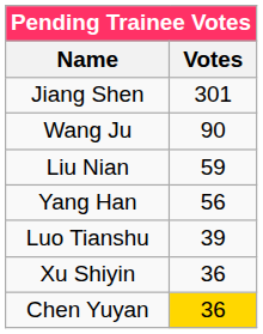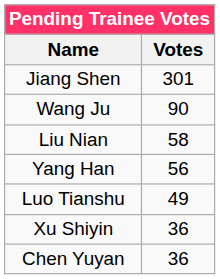 <table class="wikitable mw-collapsible mw-collapsed" style="text-align:center">
 <tr>
 <th colspan="5" style="background:#FF3166; color:white">Pending Trainee Votes</th>
 </tr>
 <tr>
 <th>Name</th>
 <th>Votes</th>
 </tr>
 <tr>
 <td>Jiang Shen</td>
 <td>301</td>
 </tr>
 <tr>
 <td>Wang Ju</td>
 <td>90</td>
 </tr>
 <tr>
 <td>Liu Nian</td>
-<td>59</td>
+<td>58</td>
 </tr>
 <tr>
 <td>Yang Han</td>
 <td>56</td>
 </tr>
 <tr>
 <td>Luo Tianshu</td>
-<td>39</td>
+<td>49</td>
 </tr>
 <tr>
 <td>Xu Shiyin</td>
 <td>36</td>
 </tr>
 <tr>
 <td>Chen Yuyan</td>
-<td style="background: gold;">36</td>
+<td>36</td>
 </tr>
 </table>
